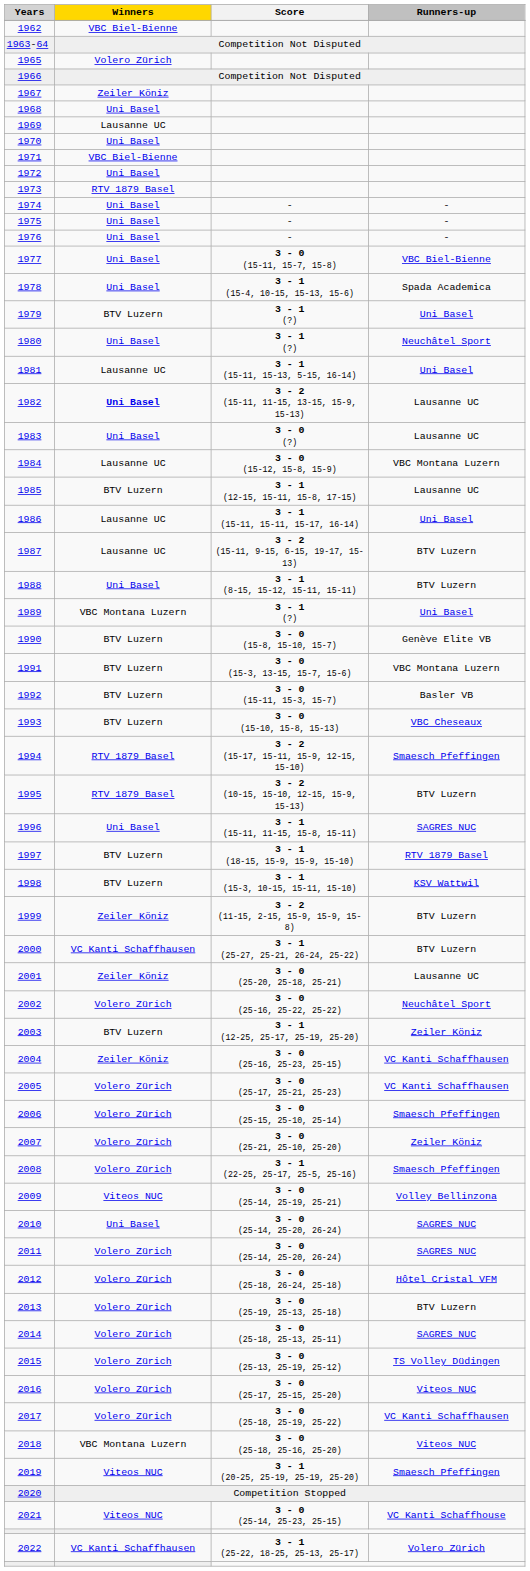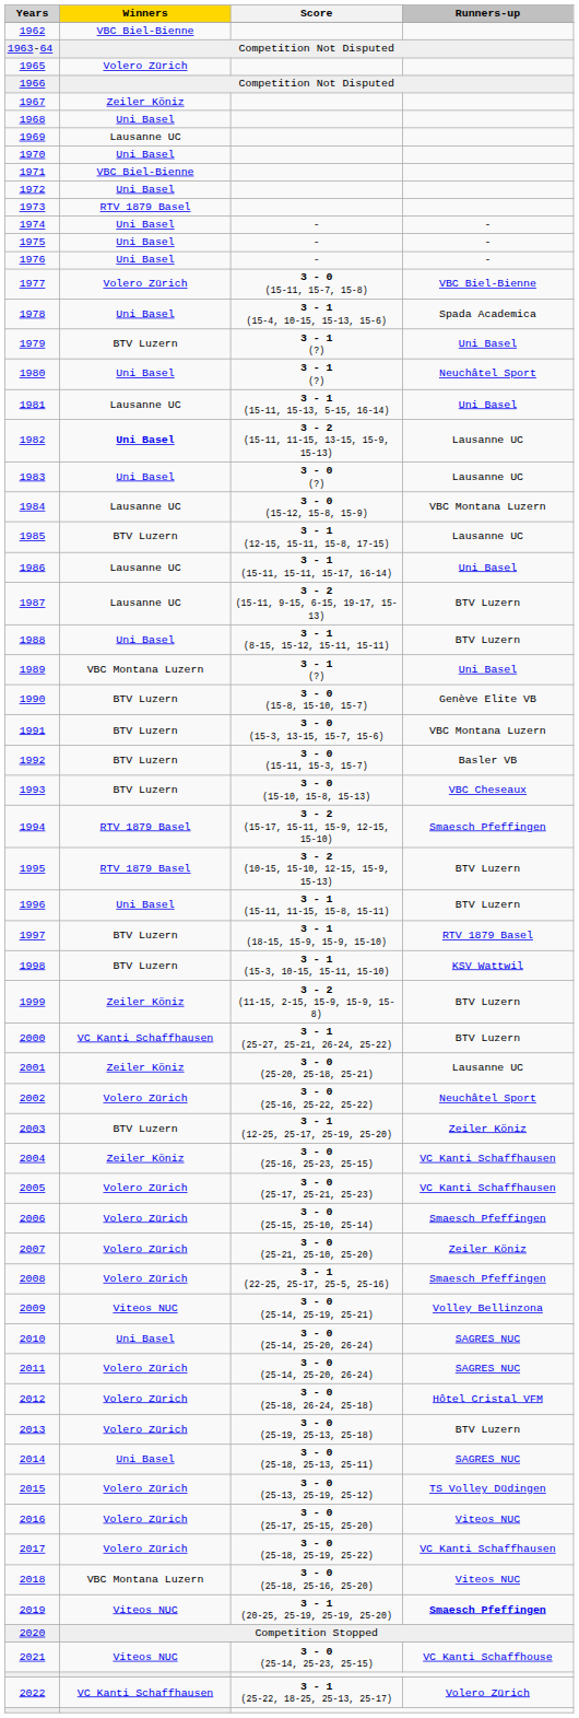 <table class="wikitable">
 <tr>
 <th width=60; style="background:#d3d3d3">Years</th>
 <th width=200; style="background:gold">Winners</th>
 <th width=200>Score</th>
 <th width=200; style="background:silver">Runners-up</th>
 </tr>
 <tr>
 </tr>
 <tr align=center>
 <td><a href='#'>1962</a></td>
 <td><a href='#'>VBC Biel-Bienne</a></td>
 <td></td>
 <td></td>
 </tr>
 <tr bgcolor="efefef">
 <td><a href='#'>1963</a>-<a href='#'>64</a></td>
 <td colspan="3" align="center">Competition Not Disputed</td>
 </tr>
 <tr align=center>
 <td><a href='#'>1965</a></td>
 <td><a href='#'>Volero Zürich</a></td>
 <td></td>
 <td></td>
 </tr>
 <tr bgcolor="efefef">
 <td align="center"><a href='#'>1966</a></td>
 <td colspan="3" align="center">Competition Not Disputed</td>
 </tr>
 <tr align=center>
 <td><a href='#'>1967</a></td>
 <td><a href='#'>Zeiler Köniz</a></td>
 <td></td>
 <td></td>
 </tr>
 <tr align=center>
 <td><a href='#'>1968</a></td>
 <td><a href='#'>Uni Basel</a></td>
 <td></td>
 <td></td>
 </tr>
 <tr align=center>
 <td><a href='#'>1969</a></td>
 <td>Lausanne UC</td>
 <td></td>
 <td></td>
 </tr>
 <tr align=center>
 <td><a href='#'>1970</a></td>
 <td><a href='#'>Uni Basel</a></td>
 <td></td>
 <td></td>
 </tr>
 <tr align=center>
 <td><a href='#'>1971</a></td>
 <td><a href='#'>VBC Biel-Bienne</a></td>
 <td></td>
 <td></td>
 </tr>
 <tr align=center>
 <td><a href='#'>1972</a></td>
 <td><a href='#'>Uni Basel</a></td>
 <td></td>
 <td></td>
 </tr>
 <tr align=center>
 <td><a href='#'>1973</a></td>
 <td><a href='#'>RTV 1879 Basel</a></td>
 <td></td>
 <td></td>
 </tr>
 <tr align=center>
 <td><a href='#'>1974</a></td>
 <td><a href='#'>Uni Basel</a></td>
 <td>-</td>
 <td>-</td>
 </tr>
 <tr align=center>
 <td><a href='#'>1975</a></td>
 <td><a href='#'>Uni Basel</a></td>
 <td>-</td>
 <td>-</td>
 </tr>
 <tr align=center>
 <td><a href='#'>1976</a></td>
 <td><a href='#'>Uni Basel</a></td>
 <td>-</td>
 <td>-</td>
 </tr>
 <tr align=center>
 <td><a href='#'>1977</a></td>
-<td><a href='#'>Uni Basel</a></td>
+<td><a href='#'>Volero Zürich</a></td>
 <td><strong>3 - 0</strong><br><small>(15-11, 15-7, 15-8)</small></td>
 <td><a href='#'>VBC Biel-Bienne</a></td>
 </tr>
 <tr align=center>
 <td><a href='#'>1978</a></td>
 <td><a href='#'>Uni Basel</a></td>
 <td><strong>3 - 1</strong><br><small>(15-4, 10-15, 15-13, 15-6)</small></td>
 <td>Spada Academica</td>
 </tr>
 <tr align=center>
 <td><a href='#'>1979</a></td>
 <td>BTV Luzern</td>
 <td><strong>3 - 1</strong><br><small>(?)</small></td>
 <td><a href='#'>Uni Basel</a></td>
 </tr>
 <tr align=center>
 <td><a href='#'>1980</a></td>
 <td><a href='#'>Uni Basel</a></td>
 <td><strong>3 - 1</strong><br><small>(?)</small></td>
 <td><a href='#'>Neuchâtel Sport</a></td>
 </tr>
 <tr align=center>
 <td><a href='#'>1981</a></td>
 <td>Lausanne UC</td>
 <td><strong>3 - 1</strong><br><small>(15-11, 15-13, 5-15, 16-14)</small></td>
 <td><a href='#'>Uni Basel</a></td>
 </tr>
 <tr align=center>
 <td><a href='#'>1982</a></td>
 <td><strong><a href='#'>Uni Basel</a></strong></td>
 <td><strong>3 - 2</strong><br><small>(15-11, 11-15, 13-15, 15-9, 15-13)</small></td>
 <td>Lausanne UC</td>
 </tr>
 <tr align=center>
 <td><a href='#'>1983</a></td>
 <td><a href='#'>Uni Basel</a></td>
 <td><strong>3 - 0</strong><br><small>(?)</small></td>
 <td>Lausanne UC</td>
 </tr>
 <tr align=center>
 <td><a href='#'>1984</a></td>
 <td>Lausanne UC</td>
 <td><strong>3 - 0</strong><br><small>(15-12, 15-8, 15-9)</small></td>
 <td>VBC Montana Luzern</td>
 </tr>
 <tr align=center>
 <td><a href='#'>1985</a></td>
 <td>BTV Luzern</td>
 <td><strong>3 - 1</strong><br><small>(12-15, 15-11, 15-8, 17-15)</small></td>
 <td>Lausanne UC</td>
 </tr>
 <tr align=center>
 <td><a href='#'>1986</a></td>
 <td>Lausanne UC</td>
 <td><strong>3 - 1</strong><br><small>(15-11, 15-11, 15-17, 16-14)</small></td>
 <td><a href='#'>Uni Basel</a></td>
 </tr>
 <tr align=center>
 <td><a href='#'>1987</a></td>
 <td>Lausanne UC</td>
 <td><strong>3 - 2</strong><br><small>(15-11, 9-15, 6-15, 19-17, 15-13)</small></td>
 <td>BTV Luzern</td>
 </tr>
 <tr align=center>
 <td><a href='#'>1988</a></td>
 <td><a href='#'>Uni Basel</a></td>
 <td><strong>3 - 1</strong><br><small>(8-15, 15-12, 15-11, 15-11)</small></td>
 <td>BTV Luzern</td>
 </tr>
 <tr align=center>
 <td><a href='#'>1989</a></td>
 <td>VBC Montana Luzern</td>
 <td><strong>3 - 1</strong><br><small>(?)</small></td>
 <td><a href='#'>Uni Basel</a></td>
 </tr>
 <tr align=center>
 <td><a href='#'>1990</a></td>
 <td>BTV Luzern</td>
 <td><strong>3 - 0</strong><br><small>(15-8, 15-10, 15-7)</small></td>
 <td>Genève Elite VB</td>
 </tr>
 <tr align=center>
 <td><a href='#'>1991</a></td>
 <td>BTV Luzern</td>
 <td><strong>3 - 0</strong><br><small>(15-3, 13-15, 15-7, 15-6)</small></td>
 <td>VBC Montana Luzern</td>
 </tr>
 <tr align=center>
 <td><a href='#'>1992</a></td>
 <td>BTV Luzern</td>
 <td><strong>3 - 0</strong><br><small>(15-11, 15-3, 15-7)</small></td>
 <td>Basler VB</td>
 </tr>
 <tr align=center>
 <td><a href='#'>1993</a></td>
 <td>BTV Luzern</td>
 <td><strong>3 - 0</strong><br><small>(15-10, 15-8, 15-13)</small></td>
 <td><a href='#'>VBC Cheseaux</a></td>
 </tr>
 <tr align=center>
 <td><a href='#'>1994</a></td>
 <td><a href='#'>RTV 1879 Basel</a></td>
 <td><strong>3 - 2</strong><br><small>(15-17, 15-11, 15-9, 12-15, 15-10)</small></td>
 <td><a href='#'>Smaesch Pfeffingen</a></td>
 </tr>
 <tr align=center>
 <td><a href='#'>1995</a></td>
 <td><a href='#'>RTV 1879 Basel</a></td>
 <td><strong>3 - 2</strong><br><small>(10-15, 15-10, 12-15, 15-9, 15-13)</small></td>
 <td>BTV Luzern</td>
 </tr>
 <tr align=center>
 <td><a href='#'>1996</a></td>
 <td><a href='#'>Uni Basel</a></td>
 <td><strong>3 - 1</strong><br><small>(15-11, 11-15, 15-8, 15-11)</small></td>
-<td><a href='#'>SAGRES NUC</a></td>
+<td>BTV Luzern</td>
 </tr>
 <tr align=center>
 <td><a href='#'>1997</a></td>
 <td>BTV Luzern</td>
 <td><strong>3 - 1</strong><br><small>(18-15, 15-9, 15-9, 15-10)</small></td>
 <td><a href='#'>RTV 1879 Basel</a></td>
 </tr>
 <tr align=center>
 <td><a href='#'>1998</a></td>
 <td>BTV Luzern</td>
 <td><strong>3 - 1</strong><br><small>(15-3, 10-15, 15-11, 15-10)</small></td>
 <td><a href='#'>KSV Wattwil</a></td>
 </tr>
 <tr align=center>
 <td><a href='#'>1999</a></td>
 <td><a href='#'>Zeiler Köniz</a></td>
 <td><strong>3 - 2</strong><br><small>(11-15, 2-15, 15-9, 15-9, 15-8)</small></td>
 <td>BTV Luzern</td>
 </tr>
 <tr align=center>
 <td><a href='#'>2000</a></td>
 <td><a href='#'>VC Kanti Schaffhausen</a></td>
 <td><strong>3 - 1</strong><br><small>(25-27, 25-21, 26-24, 25-22)</small></td>
 <td>BTV Luzern</td>
 </tr>
 <tr align=center>
 <td><a href='#'>2001</a></td>
 <td><a href='#'>Zeiler Köniz</a></td>
 <td><strong>3 - 0</strong><br><small>(25-20, 25-18, 25-21)</small></td>
 <td>Lausanne UC</td>
 </tr>
 <tr align=center>
 <td><a href='#'>2002</a></td>
 <td><a href='#'>Volero Zürich</a></td>
 <td><strong>3 - 0</strong><br><small>(25-16, 25-22, 25-22)</small></td>
 <td><a href='#'>Neuchâtel Sport</a></td>
 </tr>
 <tr align=center>
 <td><a href='#'>2003</a></td>
 <td>BTV Luzern</td>
 <td><strong>3 - 1</strong><br><small>(12-25, 25-17, 25-19, 25-20)</small></td>
 <td><a href='#'>Zeiler Köniz</a></td>
 </tr>
 <tr align=center>
 <td><a href='#'>2004</a></td>
 <td><a href='#'>Zeiler Köniz</a></td>
 <td><strong>3 - 0</strong><br><small>(25-16, 25-23, 25-15)</small></td>
 <td><a href='#'>VC Kanti Schaffhausen</a></td>
 </tr>
 <tr align=center>
 <td><a href='#'>2005</a></td>
 <td><a href='#'>Volero Zürich</a></td>
 <td><strong>3 - 0</strong><br><small>(25-17, 25-21, 25-23)</small></td>
 <td><a href='#'>VC Kanti Schaffhausen</a></td>
 </tr>
 <tr align=center>
 <td><a href='#'>2006</a></td>
 <td><a href='#'>Volero Zürich</a></td>
 <td><strong>3 - 0</strong><br><small>(25-15, 25-10, 25-14)</small></td>
 <td><a href='#'>Smaesch Pfeffingen</a></td>
 </tr>
 <tr align=center>
 <td><a href='#'>2007</a></td>
 <td><a href='#'>Volero Zürich</a></td>
 <td><strong>3 - 0</strong><br><small>(25-21, 25-10, 25-20)</small></td>
 <td><a href='#'>Zeiler Köniz</a></td>
 </tr>
 <tr align=center>
 <td><a href='#'>2008</a></td>
 <td><a href='#'>Volero Zürich</a></td>
 <td><strong>3 - 1</strong><br><small>(22-25, 25-17, 25-5, 25-16)</small></td>
 <td><a href='#'>Smaesch Pfeffingen</a></td>
 </tr>
 <tr align=center>
 <td><a href='#'>2009</a></td>
 <td><a href='#'>Viteos NUC</a></td>
 <td><strong>3 - 0</strong><br><small>(25-14, 25-19, 25-21)</small></td>
 <td><a href='#'>Volley Bellinzona</a></td>
 </tr>
 <tr align=center>
 <td><a href='#'>2010</a></td>
 <td><a href='#'>Uni Basel</a></td>
 <td><strong>3 - 0</strong><br><small>(25-14, 25-20, 26-24)</small></td>
 <td><a href='#'>SAGRES NUC</a></td>
 </tr>
 <tr align=center>
 <td><a href='#'>2011</a></td>
 <td><a href='#'>Volero Zürich</a></td>
 <td><strong>3 - 0</strong><br><small>(25-14, 25-20, 26-24)</small></td>
 <td><a href='#'>SAGRES NUC</a></td>
 </tr>
 <tr align=center>
 <td><a href='#'>2012</a></td>
 <td><a href='#'>Volero Zürich</a></td>
 <td><strong>3 - 0</strong><br><small>(25-18, 26-24, 25-18)</small></td>
 <td><a href='#'>Hôtel Cristal VFM</a></td>
 </tr>
 <tr align=center>
 <td><a href='#'>2013</a></td>
 <td><a href='#'>Volero Zürich</a></td>
 <td><strong>3 - 0</strong><br><small>(25-19, 25-13, 25-18)</small></td>
 <td>BTV Luzern</td>
 </tr>
 <tr align=center>
 <td><a href='#'>2014</a></td>
-<td><a href='#'>Volero Zürich</a></td>
+<td><a href='#'>Uni Basel</a></td>
 <td><strong>3 - 0</strong><br><small>(25-18, 25-13, 25-11)</small></td>
 <td><a href='#'>SAGRES NUC</a></td>
 </tr>
 <tr align=center>
 <td><a href='#'>2015</a></td>
 <td><a href='#'>Volero Zürich</a></td>
 <td><strong>3 - 0</strong><br><small>(25-13, 25-19, 25-12)</small></td>
 <td><a href='#'>TS Volley Düdingen</a></td>
 </tr>
 <tr align=center>
 <td><a href='#'>2016</a></td>
 <td><a href='#'>Volero Zürich</a></td>
 <td><strong>3 - 0</strong><br><small>(25-17, 25-15, 25-20)</small></td>
 <td><a href='#'>Viteos NUC</a></td>
 </tr>
 <tr align=center>
 <td><a href='#'>2017</a></td>
 <td><a href='#'>Volero Zürich</a></td>
 <td><strong>3 - 0</strong><br><small>(25-18, 25-19, 25-22)</small></td>
 <td><a href='#'>VC Kanti Schaffhausen</a></td>
 </tr>
 <tr align=center>
 <td><a href='#'>2018</a></td>
 <td>VBC Montana Luzern</td>
 <td><strong>3 - 0</strong><br><small>(25-18, 25-16, 25-20)</small></td>
 <td><a href='#'>Viteos NUC</a></td>
 </tr>
 <tr align=center>
 <td><a href='#'>2019</a></td>
 <td><a href='#'>Viteos NUC</a></td>
 <td><strong>3 - 1</strong><br><small>(20-25, 25-19, 25-19, 25-20)</small></td>
-<td><a href='#'>Smaesch Pfeffingen</a></td>
+<td><strong><a href='#'>Smaesch Pfeffingen</a></strong></td>
 </tr>
 <tr bgcolor="efefef">
 <td align="center"><a href='#'>2020</a></td>
 <td colspan="3" align="center">Competition Stopped </td>
 </tr>
 <tr align=center>
 <td><a href='#'>2021</a></td>
 <td><a href='#'>Viteos NUC</a></td>
 <td><strong>3 - 0</strong><br><small>(25-14, 25-23, 25-15)</small></td>
 <td><a href='#'>VC Kanti Schaffhouse</a></td>
 </tr>
 <tr bgcolor="efefef">
 <td></td>
 <td></td>
 </tr>
 <tr align=center>
 <td><a href='#'>2022</a></td>
 <td><a href='#'>VC Kanti Schaffhausen</a></td>
 <td><strong>3 - 1</strong><br><small>(25-22, 18-25, 25-13, 25-17)</small></td>
 <td><a href='#'>Volero Zürich</a></td>
 </tr>
 <tr bgcolor="efefef">
 <td></td>
 <td></td>
 </tr>
 </table>
